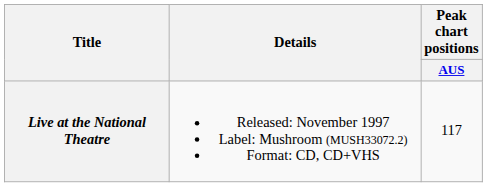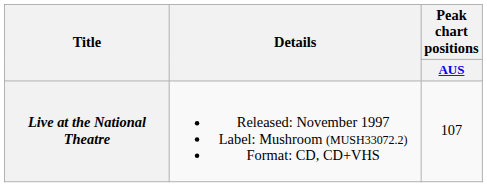 <table class="wikitable plainrowheaders" style="text-align:center;" border="1">
 <tr>
 <th scope="col" rowspan="2" style="width:11em;">Title</th>
 <th scope="col" rowspan="2" style="width:17em;">Details</th>
 <th scope="col" colspan="1">Peak chart positions</th>
 </tr>
 <tr>
 <th scope="col" style="width:3em;font-size:90%;"><a href='#'>AUS</a><br></th>
 </tr>
 <tr>
 <th scope="row"><em>Live at the National Theatre</em></th>
 <td><br><ul><li>Released: November 1997</li><li>Label: Mushroom <small>(MUSH33072.2)</small></li><li>Format: CD, CD+VHS</li></ul></td>
-<td>117</td>
+<td>107</td>
 </tr>
 </table>
